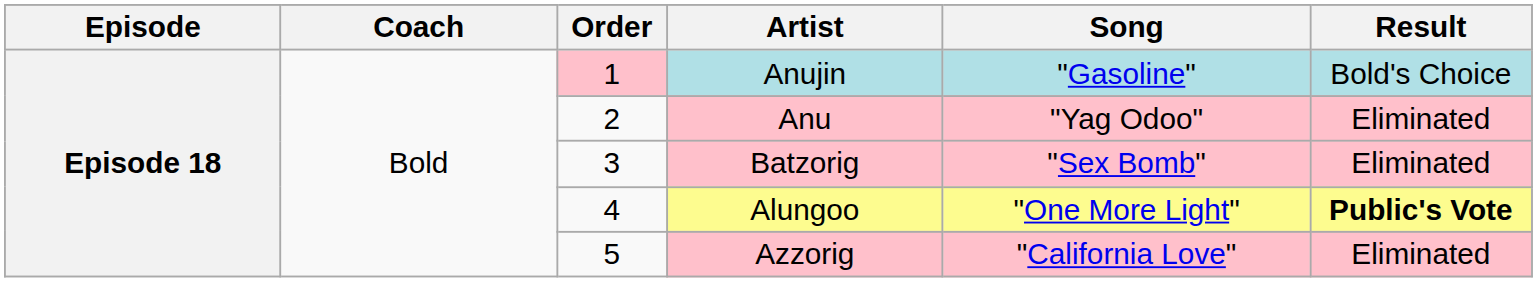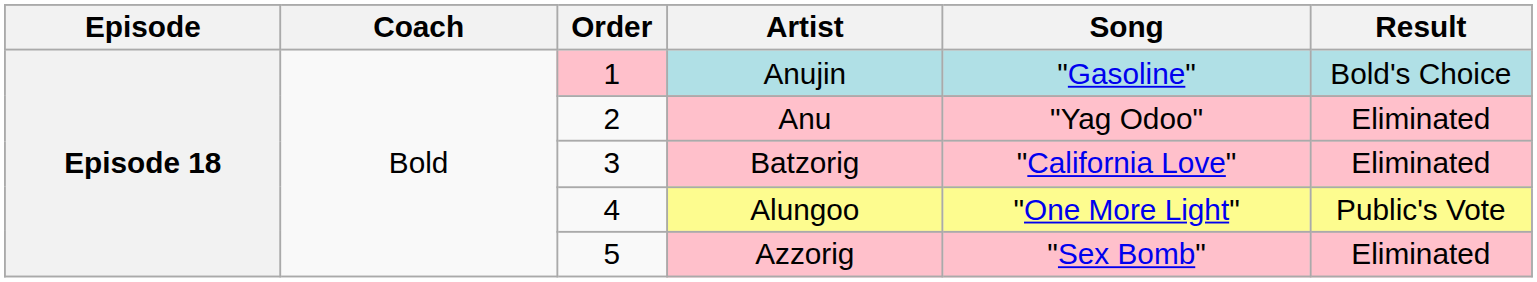 <table class="wikitable" style="text-align:center; line-height:17px; width:65%;">
 <tr>
 <th width="15%">Episode</th>
 <th width="15%">Coach</th>
 <th width="05%">Order</th>
 <th width="15%">Artist</th>
 <th width="20%">Song</th>
 <th width="12%">Result</th>
 </tr>
 <tr>
 <th rowspan="5">Episode 18<br><small></small></th>
 <td rowspan="5">Bold</td>
 <td style="background: pink;">1</td>
 <td style="background:#B0E0E6;">Anujin</td>
 <td style="background:#B0E0E6;">"<a href='#'>Gasoline</a>"</td>
 <td style="background:#B0E0E6;">Bold's Choice</td>
 </tr>
 <tr>
 <td>2</td>
 <td style="background:pink;">Anu</td>
 <td style="background:pink;">"Yag Odoo"</td>
 <td style="background:pink;">Eliminated</td>
 </tr>
 <tr>
 <td>3</td>
 <td style="background:pink;">Batzorig</td>
-<td style="background:pink;">"<a href='#'>Sex Bomb</a>"</td>
+<td style="background:pink;">"<a href='#'>California Love</a>"</td>
 <td style="background:pink;">Eliminated</td>
 </tr>
 <tr>
 <td>4</td>
 <td style="background:#fdfc8f;">Alungoo</td>
 <td style="background:#fdfc8f;">"<a href='#'>One More Light</a>"</td>
-<td style="background:#fdfc8f;"><strong>Public's Vote</strong></td>
+<td style="background:#fdfc8f;">Public's Vote</td>
 </tr>
 <tr>
 <td>5</td>
 <td style="background:pink;">Azzorig</td>
-<td style="background:pink;">"<a href='#'>California Love</a>"</td>
+<td style="background:pink;">"<a href='#'>Sex Bomb</a>"</td>
 <td style="background:pink;">Eliminated</td>
 </tr>
 </table>
